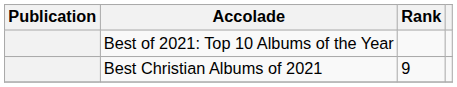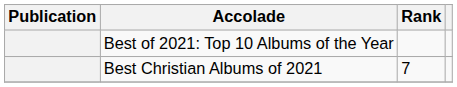 <table class="sortable wikitable plainrowheaders  mw-collapsible">
 <tr>
 <th scope="col">Publication</th>
 <th scope="col" class="unsortable">Accolade</th>
 <th scope="col">Rank</th>
 <th scope="col" class="unsortable"></th>
 </tr>
 <tr>
 <th scope="row"><em></em></th>
 <td>Best of 2021: Top 10 Albums of the Year</td>
 <td></td>
 <td></td>
 </tr>
 <tr>
 <th scope="row"><em></em></th>
 <td>Best Christian Albums of 2021</td>
-<td>9</td>
+<td>7</td>
 <td></td>
 </tr>
 <tr>
 </tr>
 </table>
